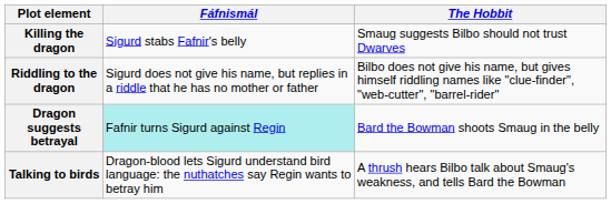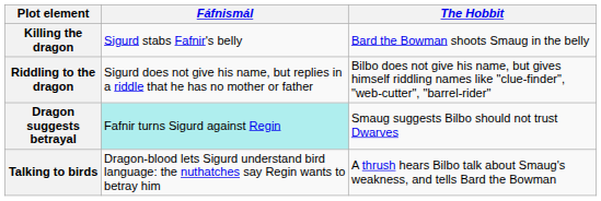 <table class="wikitable" style="margin: 1em auto;">
 <tr>
 <th style="width: 120px;">Plot element</th>
 <th style="width: 320px;"><em><a href='#'>Fáfnismál</a></em></th>
 <th style="width: 320px;"><em><a href='#'>The Hobbit</a></em></th>
 </tr>
 <tr>
 <th scope="row">Killing the dragon</th>
 <td><a href='#'>Sigurd</a> stabs <a href='#'>Fafnir</a>'s belly</td>
-<td>Smaug suggests Bilbo should not trust <a href='#'>Dwarves</a></td>
+<td><a href='#'>Bard the Bowman</a> shoots Smaug in the belly</td>
 </tr>
 <tr>
 <th scope="row">Riddling to the dragon</th>
 <td>Sigurd does not give his name, but replies in a <a href='#'>riddle</a> that he has no mother or father</td>
 <td>Bilbo does not give his name, but gives himself riddling names like "clue-finder", "web-cutter", "barrel-rider"</td>
 </tr>
 <tr>
 <th scope="row">Dragon suggests betrayal</th>
 <td style="background: paleturquoise;">Fafnir turns Sigurd against <a href='#'>Regin</a></td>
-<td><a href='#'>Bard the Bowman</a> shoots Smaug in the belly</td>
+<td>Smaug suggests Bilbo should not trust <a href='#'>Dwarves</a></td>
 </tr>
 <tr>
 <th scope="row">Talking to birds</th>
 <td>Dragon-blood lets Sigurd understand bird language: the <a href='#'>nuthatches</a> say Regin wants to betray him</td>
 <td>A <a href='#'>thrush</a> hears Bilbo talk about Smaug's weakness, and tells Bard the Bowman</td>
 </tr>
 </table>
